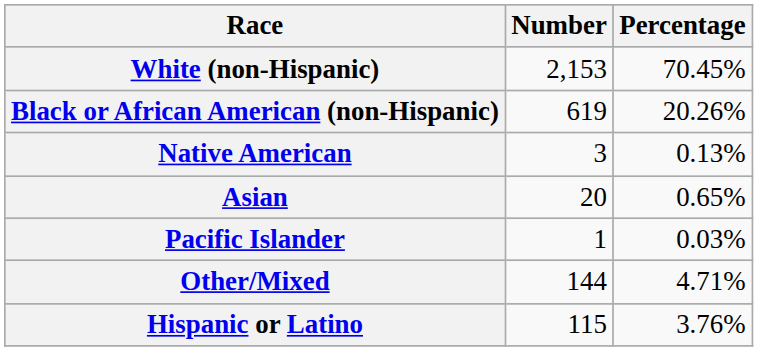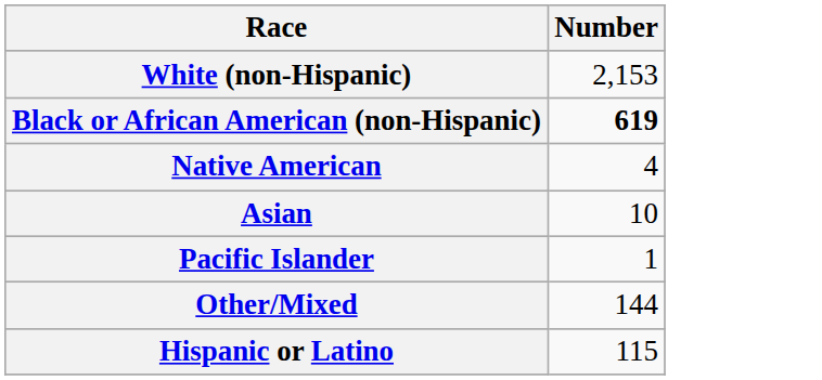 <table class="wikitable" style="text-align:right">
 <tr>
 <th scope="col">Race</th>
 <th scope="col">Number</th>
-<th scope="col">Percentage</th>
 </tr>
 <tr>
 <th scope="row"><a href='#'>White</a> (non-Hispanic)</th>
 <td>2,153</td>
-<td>70.45%</td>
 </tr>
 <tr>
 <th scope="row"><a href='#'>Black or African American</a> (non-Hispanic)</th>
-<td>619</td>
-<td>20.26%</td>
+<td><strong>619</strong></td>
 </tr>
 <tr>
 <th scope="row"><a href='#'>Native American</a></th>
-<td>3</td>
-<td>0.13%</td>
+<td>4</td>
 </tr>
 <tr>
 <th scope="row"><a href='#'>Asian</a></th>
-<td>20</td>
-<td>0.65%</td>
+<td>10</td>
 </tr>
 <tr>
 <th scope="row"><a href='#'>Pacific Islander</a></th>
 <td>1</td>
-<td>0.03%</td>
 </tr>
 <tr>
 <th scope="row"><a href='#'>Other/Mixed</a></th>
 <td>144</td>
-<td>4.71%</td>
 </tr>
 <tr>
 <th scope="row"><a href='#'>Hispanic</a> or <a href='#'>Latino</a></th>
 <td>115</td>
-<td>3.76%</td>
 </tr>
 </table>
